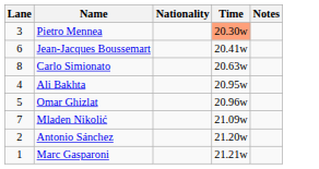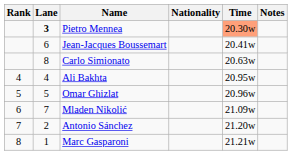 <table class="wikitable sortable" style="text-align:center">
 <tr>
+<th>Rank</th>
 <th>Lane</th>
 <th>Name</th>
 <th>Nationality</th>
 <th>Time</th>
 <th>Notes</th>
 </tr>
 <tr>
-<td>3</td>
+<td></td>
+<td><strong>3</strong></td>
 <td align=left><a href='#'>Pietro Mennea</a></td>
 <td align=left></td>
 <td style="background: lightsalmon;">20.30w</td>
 <td></td>
 </tr>
 <tr>
+<td></td>
 <td>6</td>
 <td align=left><a href='#'>Jean-Jacques Boussemart</a></td>
 <td align=left></td>
 <td>20.41w</td>
 <td></td>
 </tr>
 <tr>
+<td></td>
 <td>8</td>
 <td align=left><a href='#'>Carlo Simionato</a></td>
 <td align=left></td>
 <td>20.63w</td>
 <td></td>
 </tr>
 <tr>
 <td>4</td>
+<td>4</td>
 <td align=left><a href='#'>Ali Bakhta</a></td>
 <td align=left></td>
 <td>20.95w</td>
 <td></td>
 </tr>
 <tr>
 <td>5</td>
+<td>5</td>
 <td align=left><a href='#'>Omar Ghizlat</a></td>
 <td align=left></td>
 <td>20.96w</td>
 <td></td>
 </tr>
 <tr>
+<td>6</td>
 <td>7</td>
 <td align=left><a href='#'>Mladen Nikolić</a></td>
 <td align=left></td>
 <td>21.09w</td>
 <td></td>
 </tr>
 <tr>
+<td>7</td>
 <td>2</td>
 <td align=left><a href='#'>Antonio Sánchez</a></td>
 <td align=left></td>
 <td>21.20w</td>
 <td></td>
 </tr>
 <tr>
+<td>8</td>
 <td>1</td>
 <td align=left><a href='#'>Marc Gasparoni</a></td>
 <td align=left></td>
 <td>21.21w</td>
 <td></td>
 </tr>
 </table>
